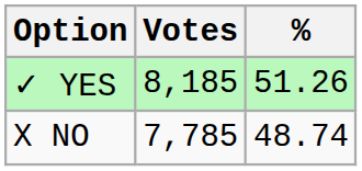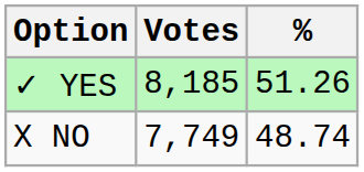 <table class="wikitable">
 <tr>
 <th>Option</th>
 <th>Votes</th>
 <th>%</th>
 </tr>
 <tr>
 <td style=background:#bbf8be>✓ YES</td>
 <td style=background:#bbf8be>8,185</td>
 <td style=background:#bbf8be>51.26</td>
 </tr>
 <tr>
 <td>X NO</td>
-<td>7,785</td>
+<td>7,749</td>
 <td>48.74</td>
 </tr>
 </table>
